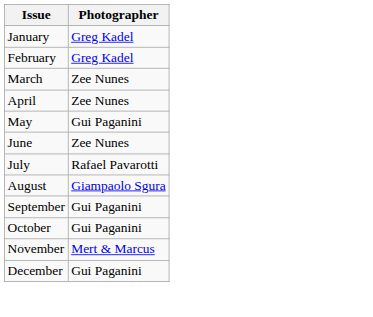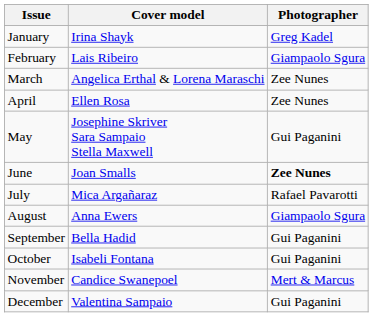 <table class="wikitable">
 <tr>
 <th>Issue</th>
+<th>Cover model</th>
 <th>Photographer</th>
 </tr>
 <tr>
 <td>January</td>
+<td><a href='#'>Irina Shayk</a></td>
 <td><a href='#'>Greg Kadel</a></td>
 </tr>
 <tr>
 <td>February</td>
-<td><a href='#'>Greg Kadel</a></td>
+<td><a href='#'>Lais Ribeiro</a></td>
+<td><a href='#'>Giampaolo Sgura</a></td>
 </tr>
 <tr>
 <td>March</td>
+<td><a href='#'>Angelica Erthal</a> & <a href='#'>Lorena Maraschi</a></td>
 <td>Zee Nunes</td>
 </tr>
 <tr>
 <td>April</td>
+<td><a href='#'>Ellen Rosa</a></td>
 <td>Zee Nunes</td>
 </tr>
 <tr>
 <td>May</td>
+<td><a href='#'>Josephine Skriver</a><br><a href='#'>Sara Sampaio</a><br><a href='#'>Stella Maxwell</a></td>
 <td>Gui Paganini</td>
 </tr>
 <tr>
 <td>June</td>
-<td>Zee Nunes</td>
+<td><a href='#'>Joan Smalls</a></td>
+<td><strong>Zee Nunes</strong></td>
 </tr>
 <tr>
 <td>July</td>
+<td><a href='#'>Mica Argañaraz</a></td>
 <td>Rafael Pavarotti</td>
 </tr>
 <tr>
 <td>August</td>
+<td><a href='#'>Anna Ewers</a></td>
 <td><a href='#'>Giampaolo Sgura</a></td>
 </tr>
 <tr>
 <td>September</td>
+<td><a href='#'>Bella Hadid</a></td>
 <td>Gui Paganini</td>
 </tr>
 <tr>
 <td>October</td>
+<td><a href='#'>Isabeli Fontana</a></td>
 <td>Gui Paganini</td>
 </tr>
 <tr>
 <td>November</td>
+<td><a href='#'>Candice Swanepoel</a></td>
 <td><a href='#'>Mert & Marcus</a></td>
 </tr>
 <tr>
 <td>December</td>
+<td><a href='#'>Valentina Sampaio</a></td>
 <td>Gui Paganini</td>
 </tr>
 </table>
